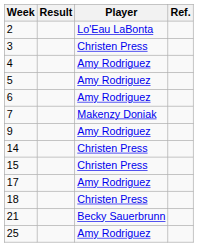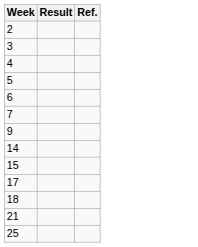 <table class=wikitable>
 <tr>
 <th>Week</th>
 <th>Result</th>
-<th>Player</th>
 <th>Ref.</th>
 </tr>
 <tr>
 <td>2</td>
 <td></td>
-<td> <a href='#'>Lo'Eau LaBonta</a></td>
 <td></td>
 </tr>
 <tr>
 <td>3</td>
 <td></td>
-<td> <a href='#'>Christen Press</a></td>
 <td></td>
 </tr>
 <tr>
 <td>4</td>
 <td></td>
-<td> <a href='#'>Amy Rodriguez</a></td>
 <td></td>
 </tr>
 <tr>
 <td>5</td>
 <td></td>
-<td> <a href='#'>Amy Rodriguez</a></td>
 <td></td>
 </tr>
 <tr>
 <td>6</td>
 <td></td>
-<td> <a href='#'>Amy Rodriguez</a></td>
 <td></td>
 </tr>
 <tr>
 <td>7</td>
 <td></td>
-<td> <a href='#'>Makenzy Doniak</a></td>
 <td></td>
 </tr>
 <tr>
 <td>9</td>
 <td></td>
-<td> <a href='#'>Amy Rodriguez</a></td>
 <td></td>
 </tr>
 <tr>
 <td>14</td>
 <td></td>
-<td> <a href='#'>Christen Press</a></td>
 <td></td>
 </tr>
 <tr>
 <td>15</td>
 <td></td>
-<td> <a href='#'>Christen Press</a></td>
 <td></td>
 </tr>
 <tr>
 <td>17</td>
 <td></td>
-<td> <a href='#'>Amy Rodriguez</a></td>
 <td></td>
 </tr>
 <tr>
 <td>18</td>
 <td></td>
-<td> <a href='#'>Christen Press</a></td>
 <td></td>
 </tr>
 <tr>
 <td>21</td>
 <td></td>
-<td> <a href='#'>Becky Sauerbrunn</a></td>
 <td></td>
 </tr>
 <tr>
 <td>25</td>
 <td></td>
-<td> <a href='#'>Amy Rodriguez</a></td>
 <td></td>
 </tr>
 </table>
